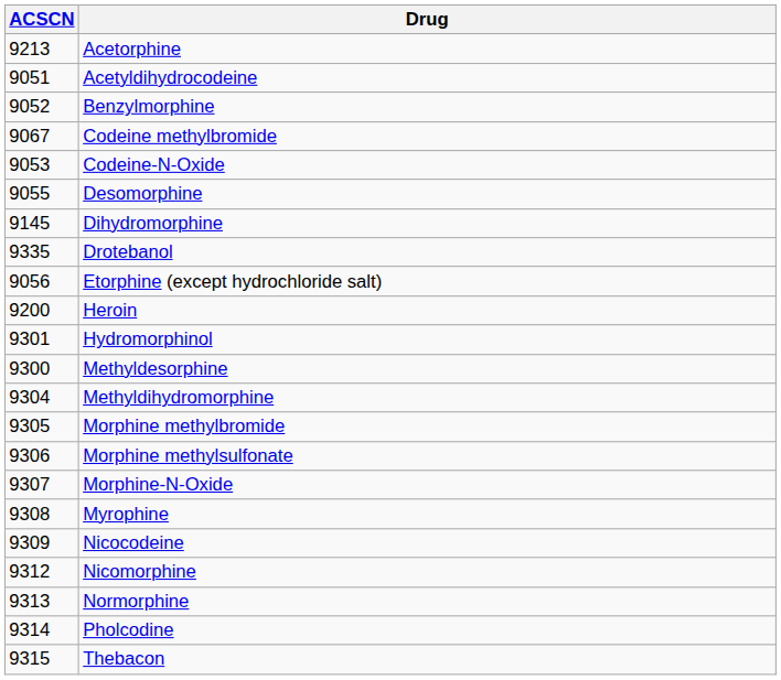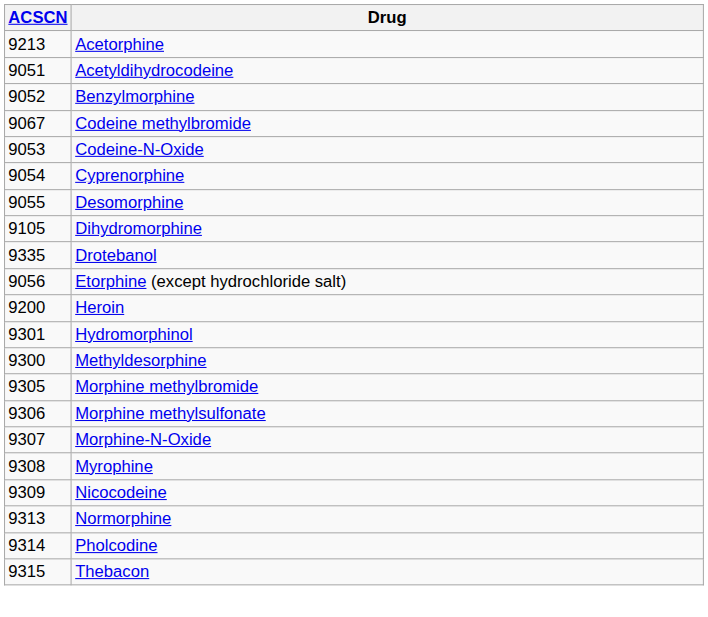 <table class="wikitable sortable">
 <tr>
 <th><a href='#'>ACSCN</a></th>
 <th width="600">Drug</th>
 </tr>
 <tr>
 <td>9213</td>
 <td><a href='#'>Acetorphine</a></td>
 </tr>
 <tr>
 <td>9051</td>
 <td><a href='#'>Acetyldihydrocodeine</a></td>
 </tr>
 <tr>
 <td>9052</td>
 <td><a href='#'>Benzylmorphine</a></td>
 </tr>
 <tr>
 <td>9067</td>
 <td><a href='#'>Codeine methylbromide</a></td>
 </tr>
 <tr>
 <td>9053</td>
 <td><a href='#'>Codeine-N-Oxide</a></td>
 </tr>
 <tr>
+<td>9054</td>
+<td><a href='#'>Cyprenorphine</a></td>
+</tr>
+<tr>
 <td>9055</td>
 <td><a href='#'>Desomorphine</a></td>
 </tr>
 <tr>
-<td>9145</td>
+<td>9105</td>
 <td><a href='#'>Dihydromorphine</a></td>
 </tr>
 <tr>
 <td>9335</td>
 <td><a href='#'>Drotebanol</a></td>
 </tr>
 <tr>
 <td>9056</td>
 <td><a href='#'>Etorphine</a> (except hydrochloride salt)</td>
 </tr>
 <tr>
 <td>9200</td>
 <td><a href='#'>Heroin</a></td>
 </tr>
 <tr>
 <td>9301</td>
 <td><a href='#'>Hydromorphinol</a></td>
 </tr>
 <tr>
 <td>9300</td>
 <td><a href='#'>Methyldesorphine</a></td>
 </tr>
 <tr>
-<td>9304</td>
-<td><a href='#'>Methyldihydromorphine</a></td>
-</tr>
-<tr>
 <td>9305</td>
 <td><a href='#'>Morphine methylbromide</a></td>
 </tr>
 <tr>
 <td>9306</td>
 <td><a href='#'>Morphine methylsulfonate</a></td>
 </tr>
 <tr>
 <td>9307</td>
 <td><a href='#'>Morphine-N-Oxide</a></td>
 </tr>
 <tr>
 <td>9308</td>
 <td><a href='#'>Myrophine</a></td>
 </tr>
 <tr>
 <td>9309</td>
 <td><a href='#'>Nicocodeine</a></td>
 </tr>
 <tr>
-<td>9312</td>
-<td><a href='#'>Nicomorphine</a></td>
-</tr>
-<tr>
 <td>9313</td>
 <td><a href='#'>Normorphine</a></td>
 </tr>
 <tr>
 <td>9314</td>
 <td><a href='#'>Pholcodine</a></td>
 </tr>
 <tr>
 <td>9315</td>
 <td><a href='#'>Thebacon</a></td>
 </tr>
 </table>
